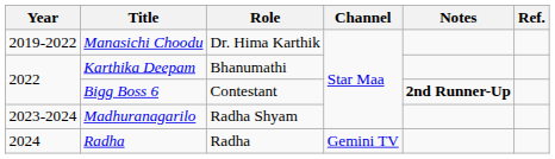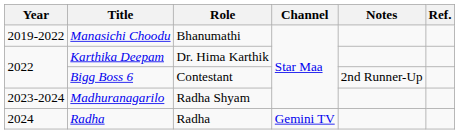 <table class="wikitable sortable">
 <tr>
 <th>Year</th>
 <th>Title</th>
 <th>Role</th>
 <th>Channel</th>
 <th>Notes</th>
 <th>Ref.</th>
 </tr>
 <tr>
 <td>2019-2022</td>
 <td><a href='#'><em>Manasichi Choodu</em></a></td>
-<td>Dr. Hima Karthik</td>
+<td>Bhanumathi</td>
 <td rowspan="4"><a href='#'>Star Maa</a></td>
 <td></td>
 <td></td>
 </tr>
 <tr>
 <td rowspan="2">2022</td>
 <td><em><a href='#'>Karthika Deepam</a></em></td>
-<td>Bhanumathi</td>
+<td>Dr. Hima Karthik</td>
 <td></td>
 <td></td>
 </tr>
 <tr>
 <td><a href='#'><em>Bigg Boss 6</em></a></td>
 <td>Contestant</td>
-<td><strong>2nd Runner-Up</strong></td>
+<td>2nd Runner-Up</td>
 <td></td>
 </tr>
 <tr>
 <td>2023-2024</td>
 <td><em><a href='#'>Madhuranagarilo</a></em></td>
 <td>Radha Shyam</td>
 <td></td>
 <td></td>
 </tr>
 <tr>
 <td>2024</td>
 <td><em><a href='#'> Radha</a></em></td>
 <td>Radha</td>
 <td><a href='#'>Gemini TV</a></td>
 <td></td>
 <td></td>
 </tr>
 </table>
